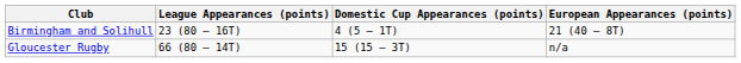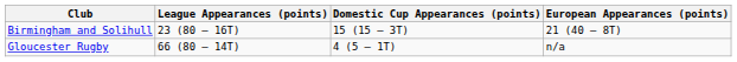 <table class="wikitable">
 <tr>
 <th>Club</th>
 <th>League Appearances (points)</th>
 <th>Domestic Cup Appearances (points)</th>
 <th>European Appearances (points)</th>
 </tr>
 <tr>
 <td><a href='#'>Birmingham and Solihull</a></td>
 <td>23 (80 – 16T)</td>
-<td>4 (5 – 1T)</td>
+<td>15 (15 – 3T)</td>
 <td>21 (40 – 8T)</td>
 </tr>
 <tr>
 <td><a href='#'>Gloucester Rugby</a></td>
 <td>66 (80 – 14T)</td>
-<td>15 (15 – 3T)</td>
+<td>4 (5 – 1T)</td>
 <td>n/a</td>
 </tr>
 </table>
